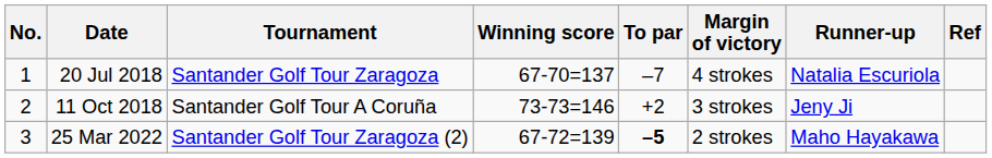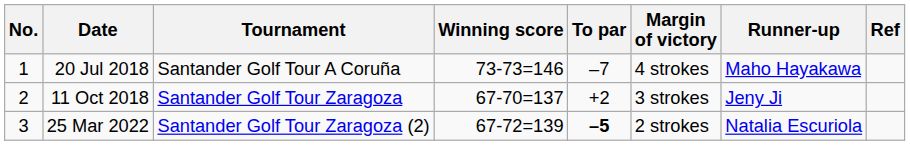 <table class="wikitable" style="font-size:95%;">
 <tr>
 <th>No.</th>
 <th>Date</th>
 <th>Tournament</th>
 <th>Winning score</th>
 <th>To par</th>
 <th>Margin<br>of victory</th>
 <th>Runner-up</th>
 <th>Ref</th>
 </tr>
 <tr>
 <td align=center>1</td>
 <td align=right>20 Jul 2018</td>
-<td><a href='#'>Santander Golf Tour Zaragoza</a></td>
-<td align=right>67-70=137</td>
+<td>Santander Golf Tour A Coruña</td>
+<td align=right>73-73=146</td>
 <td align=center>–7</td>
 <td>4 strokes</td>
-<td> <a href='#'>Natalia Escuriola</a></td>
+<td> <a href='#'>Maho Hayakawa</a></td>
 <td></td>
 </tr>
 <tr>
 <td align=center>2</td>
 <td align=right>11 Oct 2018</td>
-<td>Santander Golf Tour A Coruña</td>
-<td align=right>73-73=146</td>
+<td><a href='#'>Santander Golf Tour Zaragoza</a></td>
+<td align=right>67-70=137</td>
 <td align=center>+2</td>
 <td>3 strokes</td>
 <td> <a href='#'>Jeny Ji</a></td>
 <td></td>
 </tr>
 <tr>
 <td align=center>3</td>
 <td align=right>25 Mar 2022</td>
 <td><a href='#'>Santander Golf Tour Zaragoza</a> (2)</td>
 <td align=right>67-72=139</td>
 <td align=center><strong>–5</strong></td>
 <td>2 strokes</td>
-<td> <a href='#'>Maho Hayakawa</a></td>
+<td> <a href='#'>Natalia Escuriola</a></td>
 <td></td>
 </tr>
 </table>
